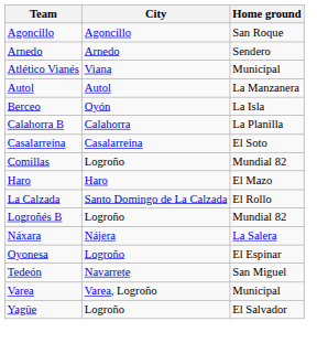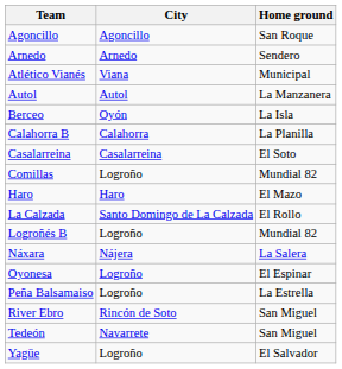 <table class="wikitable sortable">
 <tr>
 <th>Team</th>
 <th>City</th>
 <th>Home ground</th>
 </tr>
 <tr>
 <td><a href='#'>Agoncillo</a></td>
 <td><a href='#'>Agoncillo</a></td>
 <td>San Roque</td>
 </tr>
 <tr>
 <td><a href='#'>Arnedo</a></td>
 <td><a href='#'>Arnedo</a></td>
 <td>Sendero</td>
 </tr>
 <tr>
 <td><a href='#'>Atlético Vianés</a></td>
 <td><a href='#'>Viana</a> </td>
 <td>Municipal</td>
 </tr>
 <tr>
 <td><a href='#'>Autol</a></td>
 <td><a href='#'>Autol</a></td>
 <td>La Manzanera</td>
 </tr>
 <tr>
 <td><a href='#'>Berceo</a></td>
 <td><a href='#'>Oyón</a> </td>
 <td>La Isla</td>
 </tr>
 <tr>
 <td><a href='#'>Calahorra B</a></td>
 <td><a href='#'>Calahorra</a></td>
 <td>La Planilla</td>
 </tr>
 <tr>
 <td><a href='#'>Casalarreina</a></td>
 <td><a href='#'>Casalarreina</a></td>
 <td>El Soto</td>
 </tr>
 <tr>
 <td><a href='#'>Comillas</a></td>
 <td>Logroño</td>
 <td>Mundial 82</td>
 </tr>
 <tr>
 <td><a href='#'>Haro</a></td>
 <td><a href='#'>Haro</a></td>
 <td>El Mazo</td>
 </tr>
 <tr>
 <td><a href='#'>La Calzada</a></td>
 <td><a href='#'>Santo Domingo de La Calzada</a></td>
 <td>El Rollo</td>
 </tr>
 <tr>
 <td><a href='#'>Logroñés B</a></td>
 <td>Logroño</td>
 <td>Mundial 82</td>
 </tr>
 <tr>
 <td><a href='#'>Náxara</a></td>
 <td><a href='#'>Nájera</a></td>
 <td><a href='#'>La Salera</a></td>
 </tr>
 <tr>
 <td><a href='#'>Oyonesa</a></td>
 <td><a href='#'>Logroño</a></td>
 <td>El Espinar</td>
 </tr>
 <tr>
+<td><a href='#'>Peña Balsamaiso</a></td>
+<td>Logroño</td>
+<td>La Estrella</td>
+</tr>
+<tr>
+<td><a href='#'>River Ebro</a></td>
+<td><a href='#'>Rincón de Soto</a></td>
+<td>San Miguel</td>
+</tr>
+<tr>
 <td><a href='#'>Tedeón</a></td>
 <td><a href='#'>Navarrete</a></td>
 <td>San Miguel</td>
-</tr>
-<tr>
-<td><a href='#'>Varea</a></td>
-<td><a href='#'>Varea</a>, Logroño</td>
-<td>Municipal</td>
 </tr>
 <tr>
 <td><a href='#'>Yagüe</a></td>
 <td>Logroño</td>
 <td>El Salvador</td>
 </tr>
 </table>
